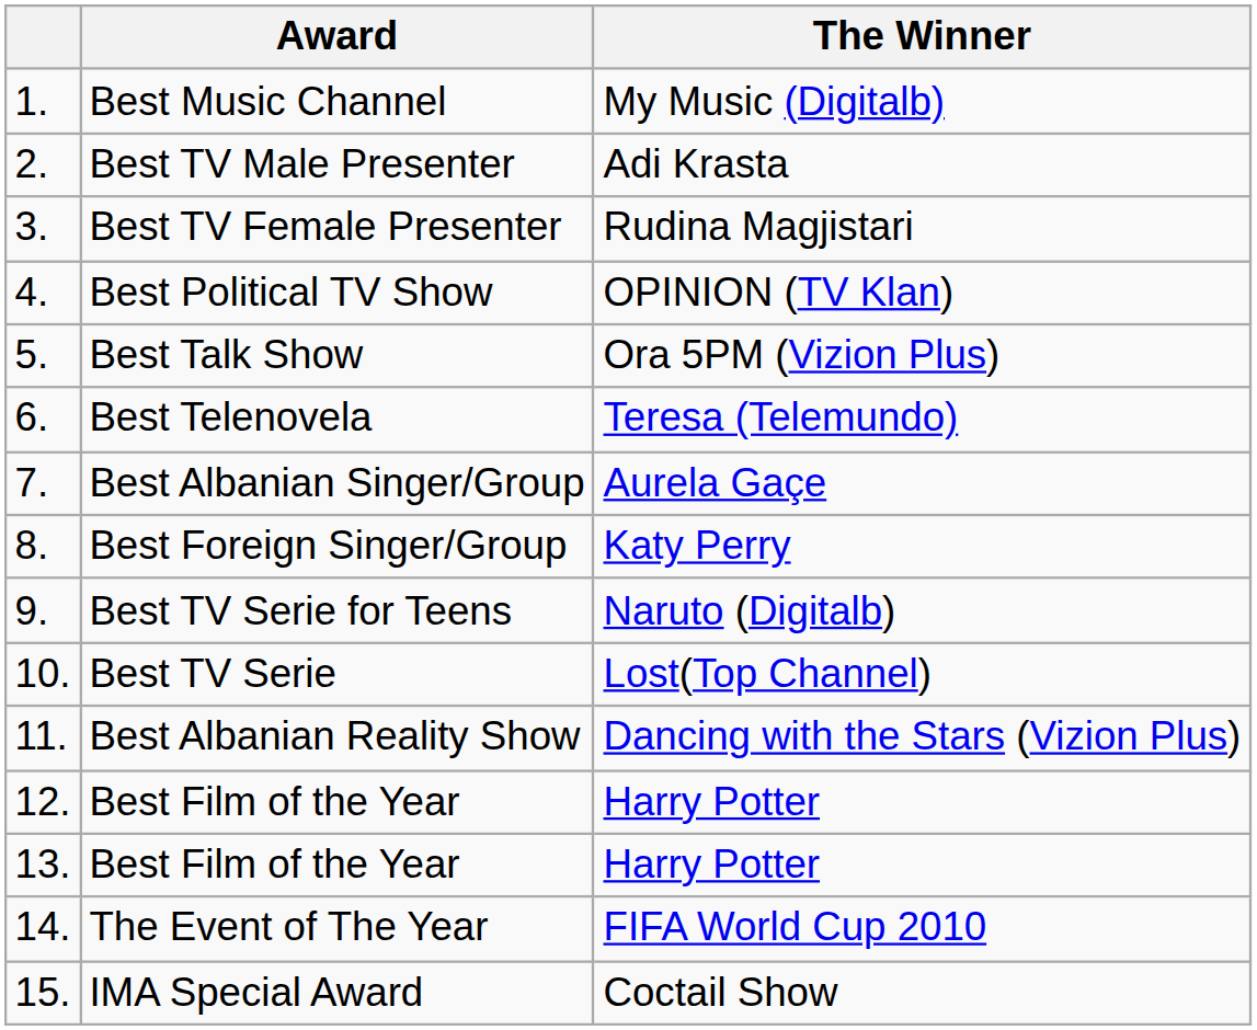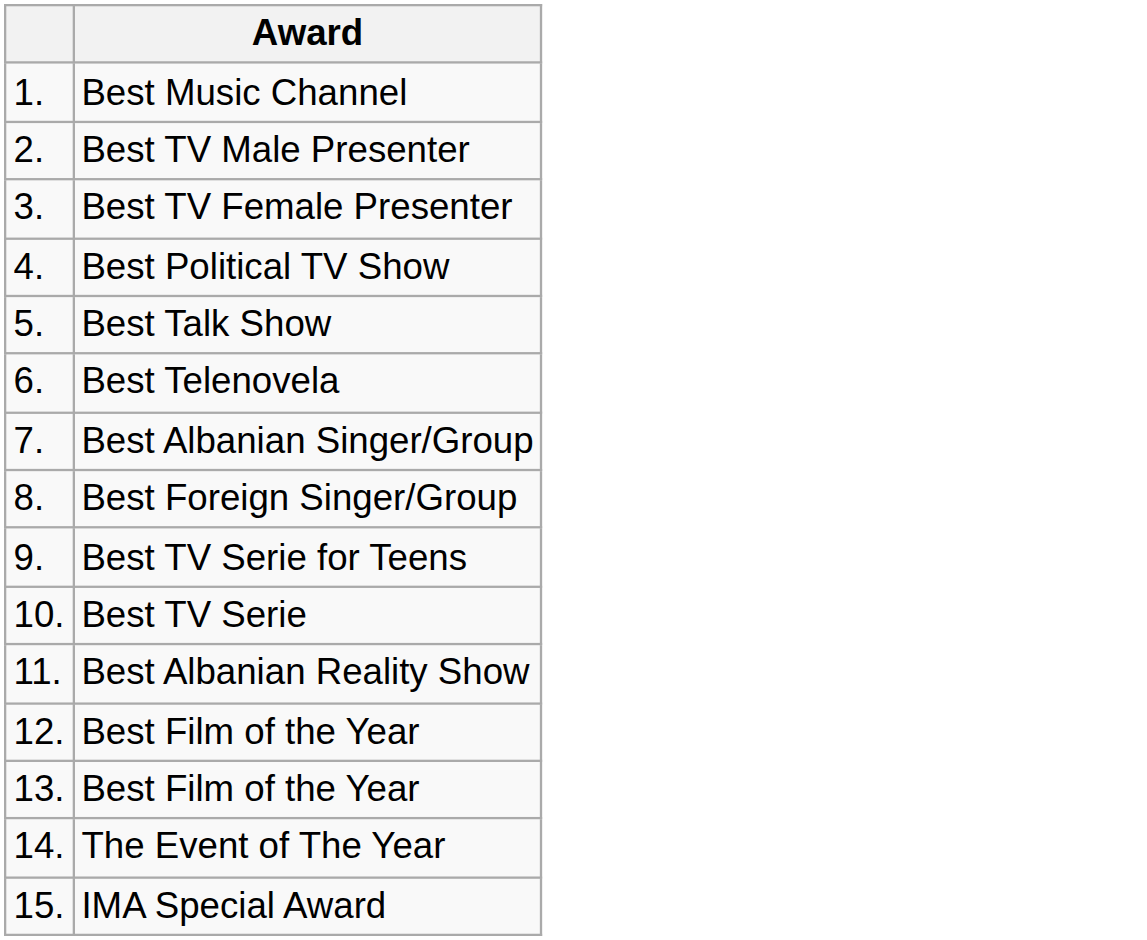 <table class="wikitable">
 <tr>
 <th></th>
 <th>Award</th>
-<th>The Winner</th>
 </tr>
 <tr>
 <td>1.</td>
 <td>Best Music Channel</td>
-<td>My Music <a href='#'>(Digitalb)</a></td>
 </tr>
 <tr>
 <td>2.</td>
 <td>Best TV Male Presenter</td>
-<td>Adi Krasta</td>
 </tr>
 <tr>
 <td>3.</td>
 <td>Best TV Female Presenter</td>
-<td>Rudina Magjistari</td>
 </tr>
 <tr>
 <td>4.</td>
 <td>Best Political TV Show</td>
-<td>OPINION (<a href='#'>TV Klan</a>)</td>
 </tr>
 <tr>
 <td>5.</td>
 <td>Best Talk Show</td>
-<td>Ora 5PM (<a href='#'>Vizion Plus</a>)</td>
 </tr>
 <tr>
 <td>6.</td>
 <td>Best Telenovela</td>
-<td><a href='#'>Teresa (Telemundo)</a></td>
 </tr>
 <tr>
 <td>7.</td>
 <td>Best Albanian Singer/Group</td>
-<td><a href='#'>Aurela Gaçe</a></td>
 </tr>
 <tr>
 <td>8.</td>
 <td>Best Foreign Singer/Group</td>
-<td><a href='#'>Katy Perry</a></td>
 </tr>
 <tr>
 <td>9.</td>
 <td>Best TV Serie for Teens</td>
-<td><a href='#'>Naruto</a> (<a href='#'>Digitalb</a>)</td>
 </tr>
 <tr>
 <td>10.</td>
 <td>Best TV Serie</td>
-<td><a href='#'>Lost</a>(<a href='#'>Top Channel</a>)</td>
 </tr>
 <tr>
 <td>11.</td>
 <td>Best Albanian Reality Show</td>
-<td><a href='#'>Dancing with the Stars</a> (<a href='#'>Vizion Plus</a>)</td>
 </tr>
 <tr>
 <td>12.</td>
 <td>Best Film of the Year</td>
-<td><a href='#'>Harry Potter</a></td>
 </tr>
 <tr>
 <td>13.</td>
 <td>Best Film of the Year</td>
-<td><a href='#'>Harry Potter</a></td>
 </tr>
 <tr>
 <td>14.</td>
 <td>The Event of The Year</td>
-<td><a href='#'>FIFA World Cup 2010</a></td>
 </tr>
 <tr>
 <td>15.</td>
 <td>IMA Special Award</td>
-<td>Coctail Show</td>
 </tr>
 </table>
